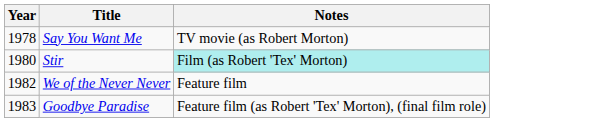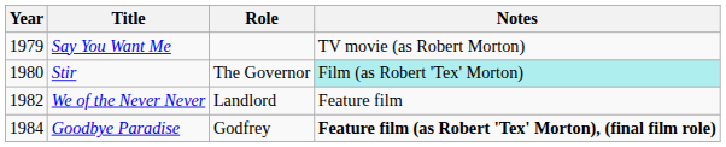 <table class="wikitable sortable">
 <tr>
 <th>Year</th>
 <th>Title</th>
+<th>Role</th>
 <th class=unsortable>Notes</th>
 </tr>
 <tr>
-<td>1978</td>
+<td>1979</td>
 <td><em><a href='#'>Say You Want Me</a></em></td>
+<td></td>
 <td>TV movie (as Robert Morton)</td>
 </tr>
 <tr>
 <td>1980</td>
 <td><em><a href='#'>Stir</a></em></td>
+<td>The Governor</td>
 <td style="background: paleturquoise;">Film (as Robert 'Tex' Morton)</td>
 </tr>
 <tr>
 <td>1982</td>
 <td><em><a href='#'>We of the Never Never</a></em></td>
+<td>Landlord</td>
 <td>Feature film</td>
 </tr>
 <tr>
-<td>1983</td>
+<td>1984</td>
 <td><em><a href='#'>Goodbye Paradise</a></em></td>
-<td>Feature film (as Robert 'Tex' Morton), (final film role)</td>
+<td>Godfrey</td>
+<td><strong>Feature film (as Robert 'Tex' Morton), (final film role)</strong></td>
 </tr>
 </table>
